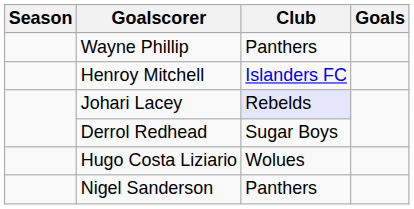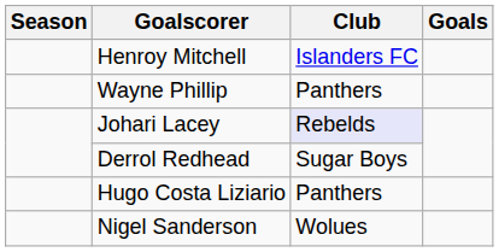 <table class="wikitable">
 <tr>
 <th>Season</th>
 <th>Goalscorer</th>
 <th>Club</th>
 <th>Goals</th>
 </tr>
 <tr>
 <td></td>
-<td> Wayne Phillip</td>
-<td>Panthers</td>
+<td> Henroy Mitchell</td>
+<td><a href='#'>Islanders FC</a></td>
 <td></td>
 </tr>
 <tr>
 <td></td>
-<td> Henroy Mitchell</td>
-<td><a href='#'>Islanders FC</a></td>
+<td> Wayne Phillip</td>
+<td>Panthers</td>
 <td></td>
 </tr>
 <tr>
 <td rowspan=2></td>
 <td> Johari Lacey</td>
 <td style="background: lavender;">Rebelds</td>
 <td rowspan=2></td>
 </tr>
 <tr>
 <td> Derrol Redhead</td>
 <td>Sugar Boys</td>
 </tr>
 <tr>
 <td></td>
 <td> Hugo Costa Liziario</td>
-<td>Wolues</td>
+<td>Panthers</td>
 <td></td>
 </tr>
 <tr>
 <td></td>
 <td> Nigel Sanderson</td>
-<td>Panthers</td>
+<td>Wolues</td>
 <td></td>
 </tr>
 </table>
